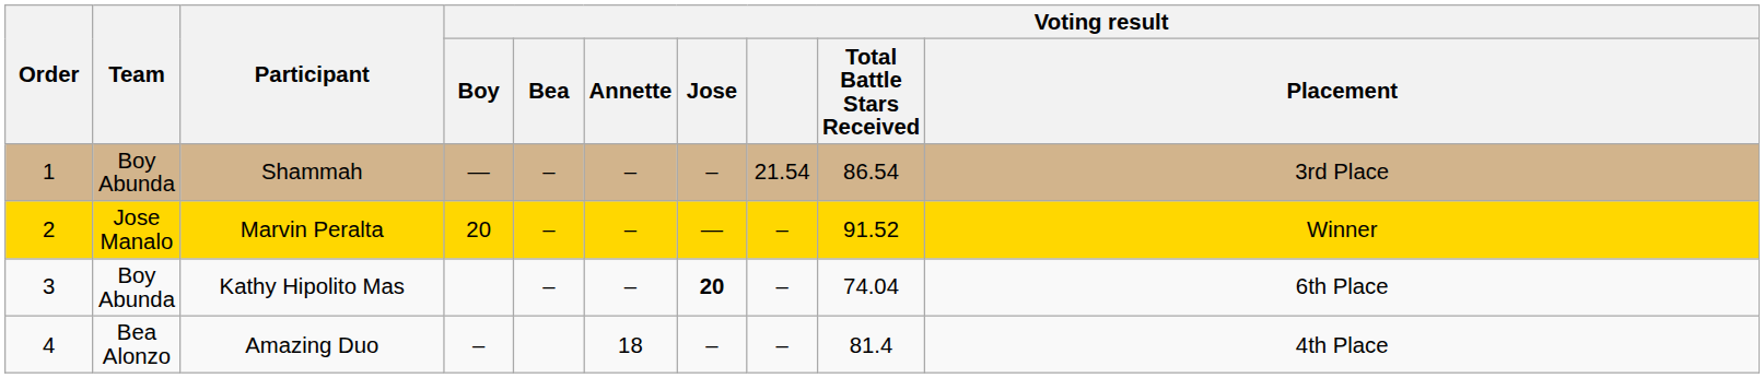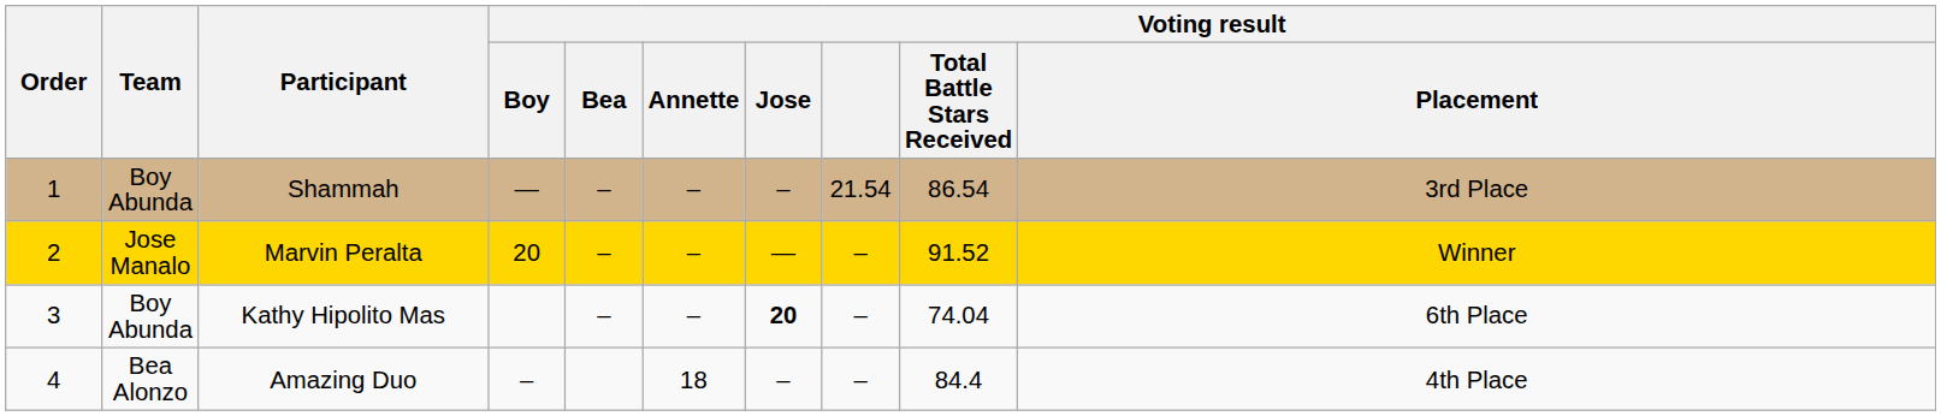 <table class="wikitable" style="text-align:center; line-height:17px; width:100%;">
 <tr>
 <th scope="col" rowspan="2" width="05%">Order</th>
 <th scope="col" rowspan="2" width="05%">Team</th>
 <th scope="col" rowspan="2" width="15%">Participant</th>
 <th scope="col" colspan="7" width="20%">Voting result</th>
 </tr>
 <tr>
 <th width="4%">Boy</th>
 <th width="4%">Bea</th>
 <th width="4%">Annette</th>
 <th width="4%">Jose</th>
 <th width="4%"></th>
 <th width="4%">Total Battle Stars Received</th>
 <th wiidth="4%">Placement</th>
 </tr>
 <tr>
 <td style="background:tan",>1</td>
 <td style="background:tan",>Boy Abunda</td>
 <td style="background:tan",>Shammah</td>
 <td style="background:tan",>—</td>
 <td style="background:tan",>–</td>
 <td style="background:tan",>–</td>
 <td style="background:tan",>–</td>
 <td style="background:tan",>21.54</td>
 <td style="background:tan",>86.54</td>
 <td style="background:tan",>3rd Place</td>
 </tr>
 <tr>
 <td style="background:gold",>2</td>
 <td style="background:gold",>Jose Manalo</td>
 <td style="background:gold",>Marvin Peralta</td>
 <td style="background:gold",>20</td>
 <td style="background:gold",>–</td>
 <td style="background:gold",>–</td>
 <td style="background:gold",>—</td>
 <td style="background:gold",>–</td>
 <td style="background:gold",>91.52</td>
 <td style="background:gold",>Winner</td>
 </tr>
 <tr>
 <td>3</td>
 <td>Boy Abunda</td>
 <td>Kathy Hipolito Mas</td>
 <td></td>
 <td>–</td>
 <td>–</td>
 <td><strong>20</strong></td>
 <td>–</td>
 <td>74.04</td>
 <td>6th Place</td>
 </tr>
 <tr>
 <td>4</td>
 <td>Bea Alonzo</td>
 <td>Amazing Duo</td>
 <td>–</td>
 <td></td>
 <td>18</td>
 <td>–</td>
 <td>–</td>
-<td>81.4</td>
+<td>84.4</td>
 <td>4th Place</td>
 </tr>
 </table>
